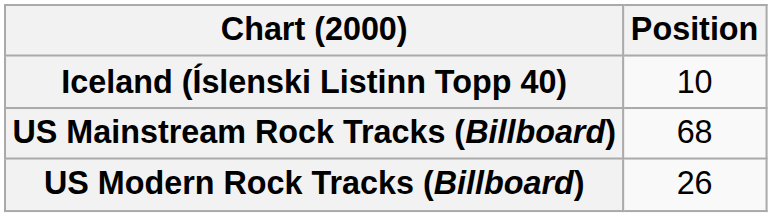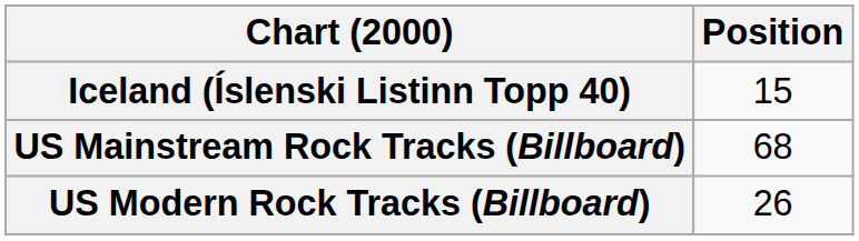 <table class="wikitable sortable plainrowheaders" style="text-align:center">
 <tr>
 <th>Chart (2000)</th>
 <th>Position</th>
 </tr>
 <tr>
 <th scope="row">Iceland (Íslenski Listinn Topp 40)</th>
-<td>10</td>
+<td>15</td>
 </tr>
 <tr>
 <th scope="row">US Mainstream Rock Tracks (<em>Billboard</em>)</th>
 <td>68</td>
 </tr>
 <tr>
 <th scope="row">US Modern Rock Tracks (<em>Billboard</em>)</th>
 <td>26</td>
 </tr>
 </table>
